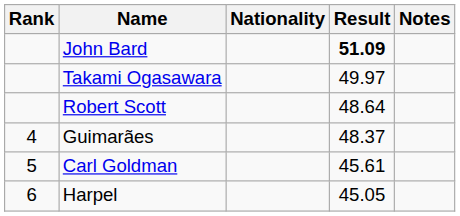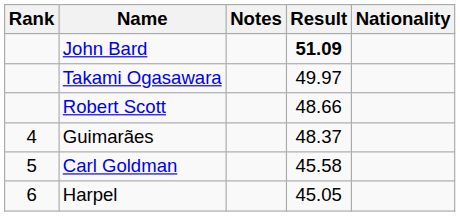 <table class="wikitable sortable" style="text-align:center">
 <tr>
 <th>Rank</th>
 <th>Name</th>
+<th>Notes</th>
+<th>Result</th>
 <th>Nationality</th>
-<th>Result</th>
-<th>Notes</th>
 </tr>
 <tr>
 <td></td>
 <td align=left><a href='#'>John Bard</a></td>
+<td></td>
+<td><strong>51.09</strong></td>
 <td align=left></td>
-<td><strong>51.09</strong></td>
-<td></td>
 </tr>
 <tr>
 <td></td>
 <td align=left><a href='#'>Takami Ogasawara</a></td>
+<td></td>
+<td>49.97</td>
 <td align=left></td>
-<td>49.97</td>
-<td></td>
 </tr>
 <tr>
 <td></td>
 <td align=left><a href='#'>Robert Scott</a></td>
+<td></td>
+<td>48.66</td>
 <td align=left></td>
-<td>48.64</td>
-<td></td>
 </tr>
 <tr>
 <td>4</td>
 <td align=left>Guimarães</td>
+<td></td>
+<td>48.37</td>
 <td align=left></td>
-<td>48.37</td>
-<td></td>
 </tr>
 <tr>
 <td>5</td>
 <td align=left><a href='#'>Carl Goldman</a></td>
+<td></td>
+<td>45.58</td>
 <td align=left></td>
-<td>45.61</td>
-<td></td>
 </tr>
 <tr>
 <td>6</td>
 <td align=left>Harpel</td>
+<td></td>
+<td>45.05</td>
 <td align=left></td>
-<td>45.05</td>
-<td></td>
 </tr>
 </table>
